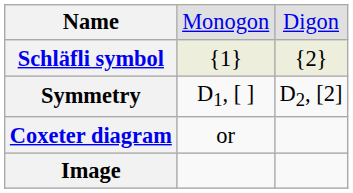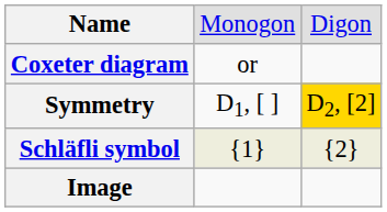 <table class="wikitable" style="text-align:center;">
 <tr bgcolor="#e0e0e0" valign="top">
 <th>Name</th>
 <td><a href='#'>Monogon</a></td>
 <td><a href='#'>Digon</a></td>
+</tr>
+<tr>
+<th><a href='#'>Coxeter diagram</a></th>
+<td> or </td>
+<td></td>
+</tr>
+<tr>
+<th>Symmetry</th>
+<td>D<sub>1</sub>, [ ]</td>
+<td style="background: gold;">D<sub>2</sub>, [2]</td>
 </tr>
 <tr bgcolor="#eeeedd">
 <th><a href='#'>Schläfli symbol</a></th>
 <td>{1}</td>
 <td>{2}</td>
 </tr>
 <tr>
-<th>Symmetry</th>
-<td>D<sub>1</sub>, [ ]</td>
-<td>D<sub>2</sub>, [2]</td>
-</tr>
-<tr>
-<th><a href='#'>Coxeter diagram</a></th>
-<td> or </td>
-<td></td>
-</tr>
-<tr>
 <th>Image</th>
 <td></td>
 <td></td>
 </tr>
 </table>
